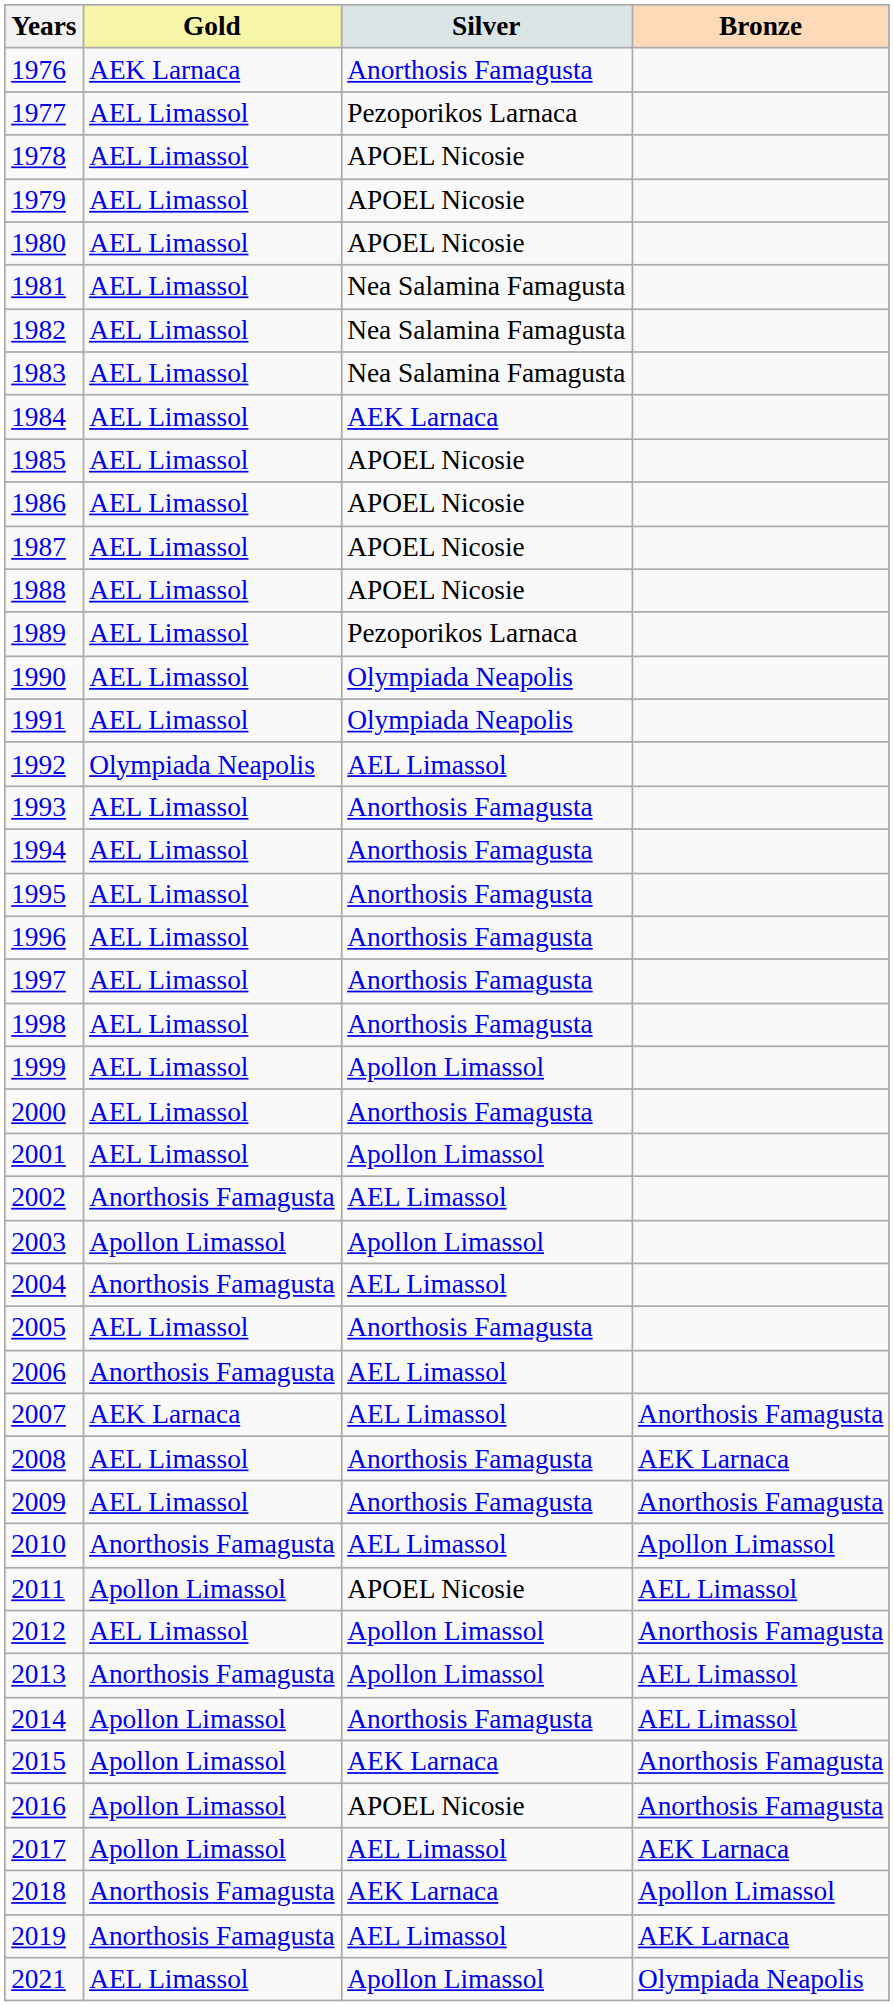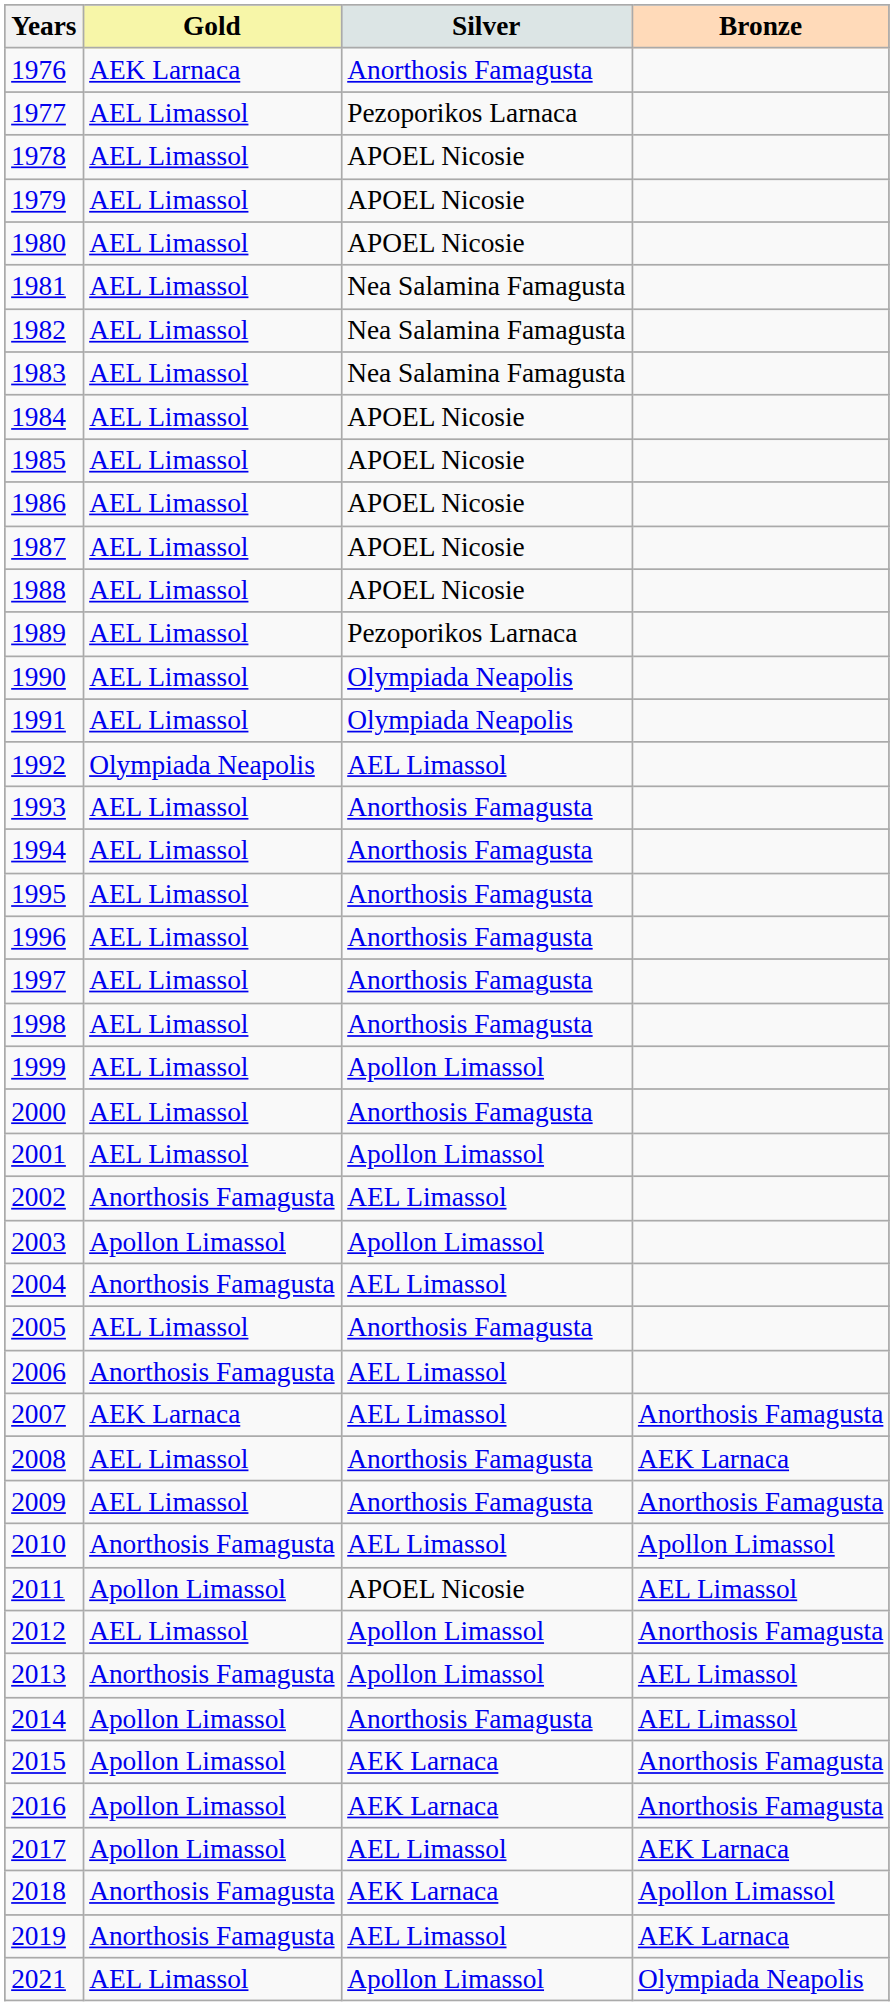 <table class="wikitable">
 <tr>
 <th>Years</th>
 <th scope="col" style="background-color: #F7F6A8;"> Gold</th>
 <th scope="col" style="background-color: #DCE5E5;"> Silver</th>
 <th scope="col" style="background-color: #FFDAB9;"> Bronze</th>
 </tr>
 <tr>
 <td><a href='#'>1976</a></td>
 <td><a href='#'>AEK Larnaca</a></td>
 <td><a href='#'>Anorthosis Famagusta</a></td>
 <td></td>
 </tr>
 <tr>
 <td><a href='#'>1977</a></td>
 <td><a href='#'>AEL Limassol</a></td>
 <td>Pezoporikos Larnaca</td>
 <td></td>
 </tr>
 <tr>
 <td><a href='#'>1978</a></td>
 <td><a href='#'>AEL Limassol</a></td>
 <td>APOEL Nicosie</td>
 <td></td>
 </tr>
 <tr>
 <td><a href='#'>1979</a></td>
 <td><a href='#'>AEL Limassol</a></td>
 <td>APOEL Nicosie</td>
 <td></td>
 </tr>
 <tr>
 <td><a href='#'>1980</a></td>
 <td><a href='#'>AEL Limassol</a></td>
 <td>APOEL Nicosie</td>
 <td></td>
 </tr>
 <tr>
 <td><a href='#'>1981</a></td>
 <td><a href='#'>AEL Limassol</a></td>
 <td>Nea Salamina Famagusta</td>
 <td></td>
 </tr>
 <tr>
 <td><a href='#'>1982</a></td>
 <td><a href='#'>AEL Limassol</a></td>
 <td>Nea Salamina Famagusta</td>
 <td></td>
 </tr>
 <tr>
 <td><a href='#'>1983</a></td>
 <td><a href='#'>AEL Limassol</a></td>
 <td>Nea Salamina Famagusta</td>
 <td></td>
 </tr>
 <tr>
 <td><a href='#'>1984</a></td>
 <td><a href='#'>AEL Limassol</a></td>
-<td><a href='#'>AEK Larnaca</a></td>
+<td>APOEL Nicosie</td>
 <td></td>
 </tr>
 <tr>
 <td><a href='#'>1985</a></td>
 <td><a href='#'>AEL Limassol</a></td>
 <td>APOEL Nicosie</td>
 <td></td>
 </tr>
 <tr>
 <td><a href='#'>1986</a></td>
 <td><a href='#'>AEL Limassol</a></td>
 <td>APOEL Nicosie</td>
 <td></td>
 </tr>
 <tr>
 <td><a href='#'>1987</a></td>
 <td><a href='#'>AEL Limassol</a></td>
 <td>APOEL Nicosie</td>
 <td></td>
 </tr>
 <tr>
 <td><a href='#'>1988</a></td>
 <td><a href='#'>AEL Limassol</a></td>
 <td>APOEL Nicosie</td>
 <td></td>
 </tr>
 <tr>
 <td><a href='#'>1989</a></td>
 <td><a href='#'>AEL Limassol</a></td>
 <td>Pezoporikos Larnaca</td>
 <td></td>
 </tr>
 <tr>
 <td><a href='#'>1990</a></td>
 <td><a href='#'>AEL Limassol</a></td>
 <td><a href='#'>Olympiada Neapolis</a></td>
 <td></td>
 </tr>
 <tr>
 <td><a href='#'>1991</a></td>
 <td><a href='#'>AEL Limassol</a></td>
 <td><a href='#'>Olympiada Neapolis</a></td>
 <td></td>
 </tr>
 <tr>
 <td><a href='#'>1992</a></td>
 <td><a href='#'>Olympiada Neapolis</a></td>
 <td><a href='#'>AEL Limassol</a></td>
 <td></td>
 </tr>
 <tr>
 <td><a href='#'>1993</a></td>
 <td><a href='#'>AEL Limassol</a></td>
 <td><a href='#'>Anorthosis Famagusta</a></td>
 <td></td>
 </tr>
 <tr>
 <td><a href='#'>1994</a></td>
 <td><a href='#'>AEL Limassol</a></td>
 <td><a href='#'>Anorthosis Famagusta</a></td>
 <td></td>
 </tr>
 <tr>
 <td><a href='#'>1995</a></td>
 <td><a href='#'>AEL Limassol</a></td>
 <td><a href='#'>Anorthosis Famagusta</a></td>
 <td></td>
 </tr>
 <tr>
 <td><a href='#'>1996</a></td>
 <td><a href='#'>AEL Limassol</a></td>
 <td><a href='#'>Anorthosis Famagusta</a></td>
 <td></td>
 </tr>
 <tr>
 <td><a href='#'>1997</a></td>
 <td><a href='#'>AEL Limassol</a></td>
 <td><a href='#'>Anorthosis Famagusta</a></td>
 <td></td>
 </tr>
 <tr>
 <td><a href='#'>1998</a></td>
 <td><a href='#'>AEL Limassol</a></td>
 <td><a href='#'>Anorthosis Famagusta</a></td>
 <td></td>
 </tr>
 <tr>
 <td><a href='#'>1999</a></td>
 <td><a href='#'>AEL Limassol</a></td>
 <td><a href='#'>Apollon Limassol</a></td>
 <td></td>
 </tr>
 <tr>
 <td><a href='#'>2000</a></td>
 <td><a href='#'>AEL Limassol</a></td>
 <td><a href='#'>Anorthosis Famagusta</a></td>
 <td></td>
 </tr>
 <tr>
 <td><a href='#'>2001</a></td>
 <td><a href='#'>AEL Limassol</a></td>
 <td><a href='#'>Apollon Limassol</a></td>
 <td></td>
 </tr>
 <tr>
 <td><a href='#'>2002</a></td>
 <td><a href='#'>Anorthosis Famagusta</a></td>
 <td><a href='#'>AEL Limassol</a></td>
 <td></td>
 </tr>
 <tr>
 <td><a href='#'>2003</a></td>
 <td><a href='#'>Apollon Limassol</a></td>
 <td><a href='#'>Apollon Limassol</a></td>
 <td></td>
 </tr>
 <tr>
 <td><a href='#'>2004</a></td>
 <td><a href='#'>Anorthosis Famagusta</a></td>
 <td><a href='#'>AEL Limassol</a></td>
 <td></td>
 </tr>
 <tr>
 <td><a href='#'>2005</a></td>
 <td><a href='#'>AEL Limassol</a></td>
 <td><a href='#'>Anorthosis Famagusta</a></td>
 <td></td>
 </tr>
 <tr>
 <td><a href='#'>2006</a></td>
 <td><a href='#'>Anorthosis Famagusta</a></td>
 <td><a href='#'>AEL Limassol</a></td>
 <td></td>
 </tr>
 <tr>
 <td><a href='#'>2007</a></td>
 <td><a href='#'>AEK Larnaca</a></td>
 <td><a href='#'>AEL Limassol</a></td>
 <td><a href='#'>Anorthosis Famagusta</a></td>
 </tr>
 <tr>
 <td><a href='#'>2008</a></td>
 <td><a href='#'>AEL Limassol</a></td>
 <td><a href='#'>Anorthosis Famagusta</a></td>
 <td><a href='#'>AEK Larnaca</a></td>
 </tr>
 <tr>
 <td><a href='#'>2009</a></td>
 <td><a href='#'>AEL Limassol</a></td>
 <td><a href='#'>Anorthosis Famagusta</a></td>
 <td><a href='#'>Anorthosis Famagusta</a></td>
 </tr>
 <tr>
 <td><a href='#'>2010</a></td>
 <td><a href='#'>Anorthosis Famagusta</a></td>
 <td><a href='#'>AEL Limassol</a></td>
 <td><a href='#'>Apollon Limassol</a></td>
 </tr>
 <tr>
 <td><a href='#'>2011</a></td>
 <td><a href='#'>Apollon Limassol</a></td>
 <td>APOEL Nicosie</td>
 <td><a href='#'>AEL Limassol</a></td>
 </tr>
 <tr>
 <td><a href='#'>2012</a></td>
 <td><a href='#'>AEL Limassol</a></td>
 <td><a href='#'>Apollon Limassol</a></td>
 <td><a href='#'>Anorthosis Famagusta</a></td>
 </tr>
 <tr>
 <td><a href='#'>2013</a></td>
 <td><a href='#'>Anorthosis Famagusta</a></td>
 <td><a href='#'>Apollon Limassol</a></td>
 <td><a href='#'>AEL Limassol</a></td>
 </tr>
 <tr>
 <td><a href='#'>2014</a></td>
 <td><a href='#'>Apollon Limassol</a></td>
 <td><a href='#'>Anorthosis Famagusta</a></td>
 <td><a href='#'>AEL Limassol</a></td>
 </tr>
 <tr>
 <td><a href='#'>2015</a></td>
 <td><a href='#'>Apollon Limassol</a></td>
 <td><a href='#'>AEK Larnaca</a></td>
 <td><a href='#'>Anorthosis Famagusta</a></td>
 </tr>
 <tr>
 <td><a href='#'>2016</a></td>
 <td><a href='#'>Apollon Limassol</a></td>
-<td>APOEL Nicosie</td>
+<td><a href='#'>AEK Larnaca</a></td>
 <td><a href='#'>Anorthosis Famagusta</a></td>
 </tr>
 <tr>
 <td><a href='#'>2017</a></td>
 <td><a href='#'>Apollon Limassol</a></td>
 <td><a href='#'>AEL Limassol</a></td>
 <td><a href='#'>AEK Larnaca</a></td>
 </tr>
 <tr>
 <td><a href='#'>2018</a></td>
 <td><a href='#'>Anorthosis Famagusta</a></td>
 <td><a href='#'>AEK Larnaca</a></td>
 <td><a href='#'>Apollon Limassol</a></td>
 </tr>
 <tr>
 <td><a href='#'>2019</a></td>
 <td><a href='#'>Anorthosis Famagusta</a></td>
 <td><a href='#'>AEL Limassol</a></td>
 <td><a href='#'>AEK Larnaca</a></td>
 </tr>
 <tr>
 <td><a href='#'>2021</a></td>
 <td><a href='#'>AEL Limassol</a></td>
 <td><a href='#'>Apollon Limassol</a></td>
 <td><a href='#'>Olympiada Neapolis</a></td>
 </tr>
 </table>
